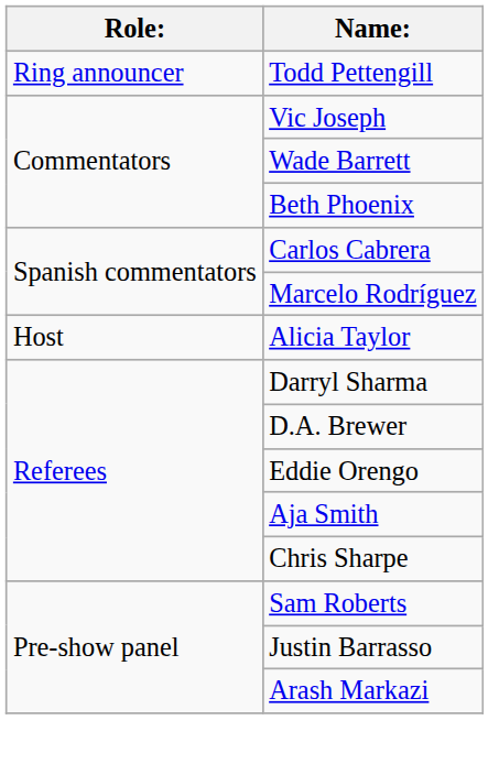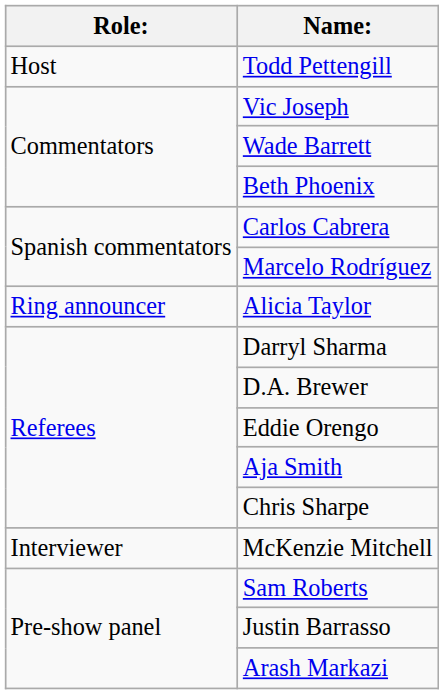 <table class=wikitable style="font-size:90%; margin: 0.5em 0 0.5em 1em; float: right; clear: right;">
 <tr>
 <th>Role:</th>
 <th>Name:</th>
 </tr>
 <tr>
-<td rowspan=1><a href='#'>Ring announcer</a></td>
+<td>Host</td>
 <td><a href='#'>Todd Pettengill</a></td>
 </tr>
 <tr>
 <td rowspan=3>Commentators</td>
 <td><a href='#'>Vic Joseph</a></td>
 </tr>
 <tr>
 <td><a href='#'>Wade Barrett</a></td>
 </tr>
 <tr>
 <td><a href='#'>Beth Phoenix</a></td>
 </tr>
 <tr>
 <td rowspan=2>Spanish commentators</td>
 <td><a href='#'>Carlos Cabrera</a></td>
 </tr>
 <tr>
 <td><a href='#'>Marcelo Rodríguez</a></td>
 </tr>
 <tr>
-<td>Host</td>
+<td rowspan=1><a href='#'>Ring announcer</a></td>
 <td><a href='#'>Alicia Taylor</a></td>
 </tr>
 <tr>
 <td rowspan=5><a href='#'>Referees</a></td>
 <td>Darryl Sharma</td>
 </tr>
 <tr>
 <td>D.A. Brewer</td>
 </tr>
 <tr>
 <td>Eddie Orengo</td>
 </tr>
 <tr>
 <td><a href='#'>Aja Smith</a></td>
 </tr>
 <tr>
 <td>Chris Sharpe</td>
 </tr>
 <tr>
+<td>Interviewer</td>
+<td>McKenzie Mitchell</td>
+</tr>
+<tr>
 <td rowspan=3>Pre-show panel</td>
 <td><a href='#'>Sam Roberts</a></td>
 </tr>
 <tr>
 <td>Justin Barrasso</td>
 </tr>
 <tr>
 <td><a href='#'>Arash Markazi</a></td>
 </tr>
 </table>
